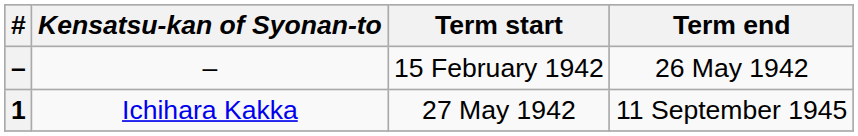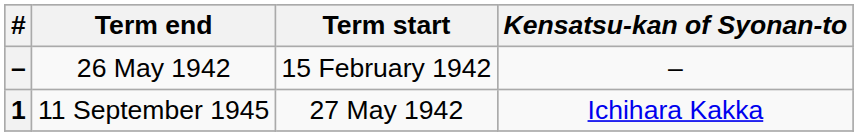 <table class="wikitable" style="text-align: center;">
 <tr>
 <th>#</th>
+<th>Term end</th>
+<th>Term start</th>
 <th><em>Kensatsu-kan of Syonan-to</em></th>
-<th>Term start</th>
-<th>Term end</th>
 </tr>
 <tr>
 <th>–</th>
+<td>26 May 1942</td>
+<td>15 February 1942</td>
 <td>–</td>
-<td>15 February 1942</td>
-<td>26 May 1942</td>
 </tr>
 <tr>
 <th>1</th>
+<td>11 September 1945</td>
+<td>27 May 1942</td>
 <td><a href='#'>Ichihara Kakka</a></td>
-<td>27 May 1942</td>
-<td>11 September 1945</td>
 </tr>
 </table>
